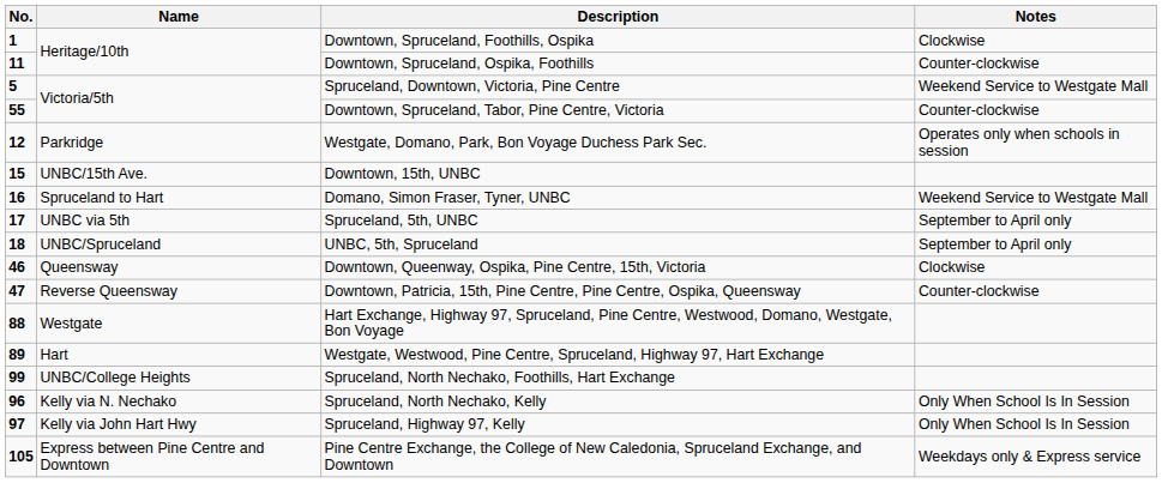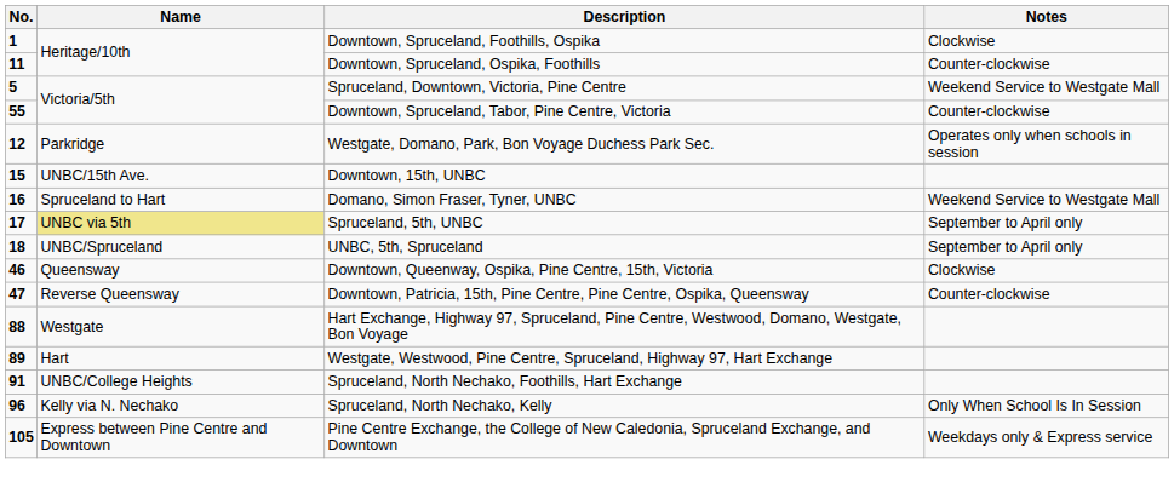 <table class="wikitable">
 <tr>
 <th>No.</th>
 <th>Name</th>
 <th>Description</th>
 <th>Notes</th>
 </tr>
 <tr>
 <td><strong>1</strong></td>
 <td rowspan="2">Heritage/10th</td>
 <td>Downtown, Spruceland, Foothills, Ospika</td>
 <td>Clockwise</td>
 </tr>
 <tr>
 <td><strong>11</strong></td>
 <td>Downtown, Spruceland, Ospika, Foothills</td>
 <td>Counter-clockwise</td>
 </tr>
 <tr>
 <td><strong>5</strong></td>
 <td rowspan="2">Victoria/5th</td>
 <td>Spruceland, Downtown, Victoria, Pine Centre</td>
 <td>Weekend Service to Westgate Mall</td>
 </tr>
 <tr>
 <td><strong>55</strong></td>
 <td>Downtown, Spruceland, Tabor, Pine Centre, Victoria</td>
 <td>Counter-clockwise</td>
 </tr>
 <tr>
 <td><strong>12</strong></td>
 <td>Parkridge</td>
 <td>Westgate, Domano, Park, Bon Voyage Duchess Park Sec.</td>
 <td>Operates only when schools in session</td>
 </tr>
 <tr>
 <td><strong>15</strong></td>
 <td>UNBC/15th Ave.</td>
 <td>Downtown, 15th, UNBC</td>
 <td></td>
 </tr>
 <tr>
 <td><strong>16</strong></td>
 <td>Spruceland to Hart</td>
 <td>Domano, Simon Fraser, Tyner, UNBC</td>
 <td>Weekend Service to Westgate Mall</td>
 </tr>
 <tr>
 <td><strong>17</strong></td>
-<td>UNBC via 5th</td>
+<td style="background: khaki;">UNBC via 5th</td>
 <td>Spruceland, 5th, UNBC</td>
 <td>September to April only</td>
 </tr>
 <tr>
 <td><strong>18</strong></td>
 <td>UNBC/Spruceland</td>
 <td>UNBC, 5th, Spruceland</td>
 <td>September to April only</td>
 </tr>
 <tr>
 <td><strong>46</strong></td>
 <td>Queensway</td>
 <td>Downtown, Queenway, Ospika, Pine Centre, 15th, Victoria</td>
 <td>Clockwise</td>
 </tr>
 <tr>
 <td><strong>47</strong></td>
 <td>Reverse Queensway</td>
 <td>Downtown, Patricia, 15th, Pine Centre, Pine Centre, Ospika, Queensway</td>
 <td>Counter-clockwise</td>
 </tr>
 <tr>
 <td><strong>88</strong></td>
 <td>Westgate</td>
 <td>Hart Exchange, Highway 97, Spruceland, Pine Centre, Westwood, Domano, Westgate, Bon Voyage</td>
 <td></td>
 </tr>
 <tr>
 <td><strong>89</strong></td>
 <td>Hart</td>
 <td>Westgate, Westwood, Pine Centre, Spruceland, Highway 97, Hart Exchange</td>
 <td></td>
 </tr>
 <tr>
-<td><strong>99</strong></td>
+<td><strong>91</strong></td>
 <td>UNBC/College Heights</td>
 <td>Spruceland, North Nechako, Foothills, Hart Exchange</td>
 <td></td>
 </tr>
 <tr>
 <td><strong>96</strong></td>
 <td>Kelly via N. Nechako</td>
 <td>Spruceland, North Nechako, Kelly</td>
 <td>Only When School Is In Session</td>
 </tr>
 <tr>
-<td><strong>97</strong></td>
-<td>Kelly via John Hart Hwy</td>
-<td>Spruceland, Highway 97, Kelly</td>
-<td>Only When School Is In Session</td>
-</tr>
-<tr>
 <td><strong>105</strong></td>
 <td>Express between Pine Centre and Downtown</td>
 <td>Pine Centre Exchange, the College of New Caledonia, Spruceland Exchange, and Downtown</td>
 <td>Weekdays only & Express service</td>
 </tr>
 </table>
